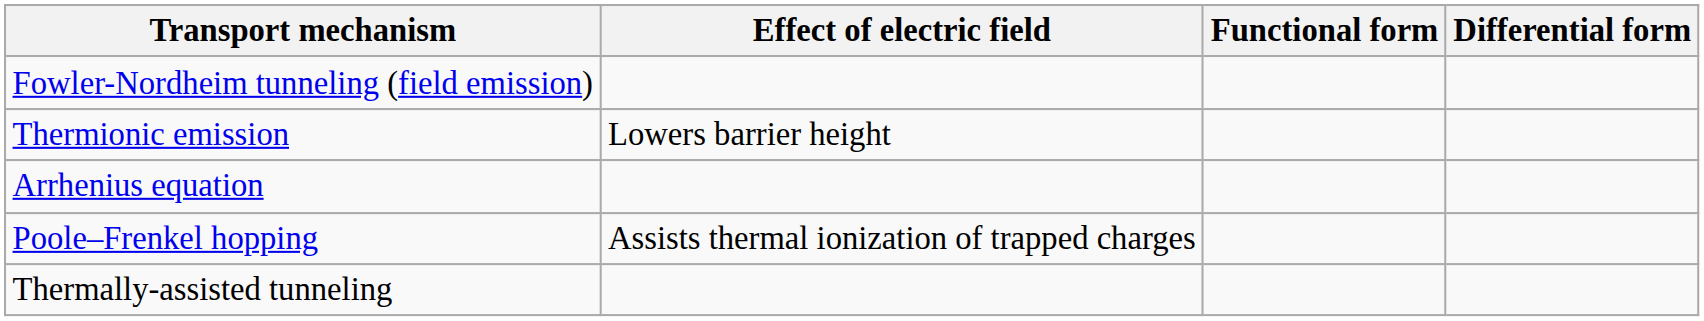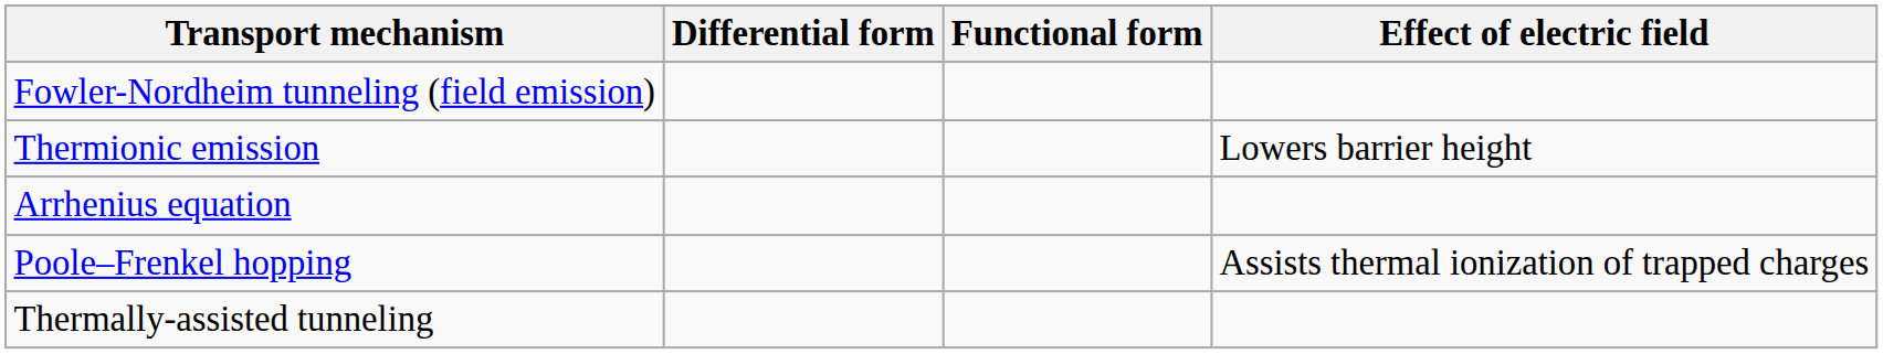 <table class="wikitable">
 <tr>
 <th>Transport mechanism</th>
+<th>Differential form</th>
+<th>Functional form</th>
 <th>Effect of electric field</th>
-<th>Functional form</th>
-<th>Differential form</th>
 </tr>
 <tr>
 <td><a href='#'>Fowler-Nordheim tunneling</a> (<a href='#'>field emission</a>)</td>
 <td></td>
 <td></td>
 <td></td>
 </tr>
 <tr>
 <td><a href='#'>Thermionic emission</a></td>
-<td>Lowers barrier height</td>
 <td></td>
 <td></td>
+<td>Lowers barrier height</td>
 </tr>
 <tr>
 <td><a href='#'>Arrhenius equation</a></td>
 <td></td>
 <td></td>
 <td></td>
 </tr>
 <tr>
 <td><a href='#'>Poole–Frenkel hopping</a></td>
-<td>Assists thermal ionization of trapped charges</td>
 <td></td>
 <td></td>
+<td>Assists thermal ionization of trapped charges</td>
 </tr>
 <tr>
 <td>Thermally-assisted tunneling</td>
 <td></td>
 <td></td>
 <td></td>
 </tr>
 </table>
